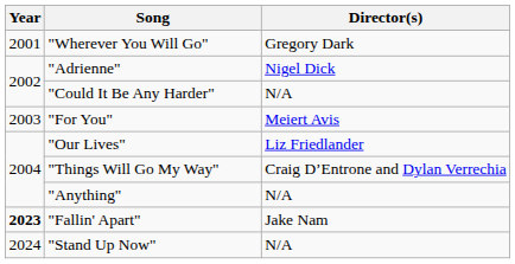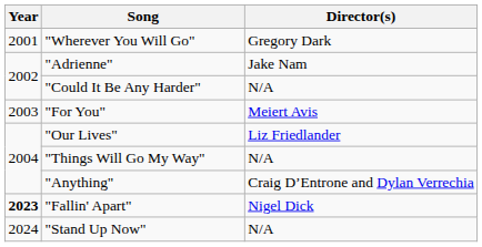 <table class="wikitable">
 <tr>
 <th>Year</th>
 <th width="210">Song</th>
 <th>Director(s)</th>
 </tr>
 <tr>
 <td>2001</td>
 <td>"Wherever You Will Go"</td>
 <td>Gregory Dark</td>
 </tr>
 <tr>
 <td rowspan="2">2002</td>
 <td>"Adrienne"</td>
-<td><a href='#'>Nigel Dick</a></td>
+<td>Jake Nam</td>
 </tr>
 <tr>
 <td>"Could It Be Any Harder"</td>
 <td>N/A</td>
 </tr>
 <tr>
 <td>2003</td>
 <td>"For You"</td>
 <td><a href='#'>Meiert Avis</a></td>
 </tr>
 <tr>
 <td rowspan="3">2004</td>
 <td>"Our Lives"</td>
 <td><a href='#'>Liz Friedlander</a></td>
 </tr>
 <tr>
 <td>"Things Will Go My Way"</td>
-<td>Craig D’Entrone and <a href='#'>Dylan Verrechia</a></td>
+<td>N/A</td>
 </tr>
 <tr>
 <td>"Anything"</td>
-<td>N/A</td>
+<td>Craig D’Entrone and <a href='#'>Dylan Verrechia</a></td>
 </tr>
 <tr>
 <td><strong>2023</strong></td>
 <td>"Fallin' Apart"</td>
-<td>Jake Nam</td>
+<td><a href='#'>Nigel Dick</a></td>
 </tr>
 <tr>
 <td>2024</td>
 <td>"Stand Up Now"</td>
 <td>N/A</td>
 </tr>
 </table>
